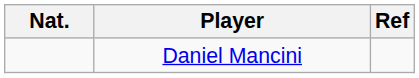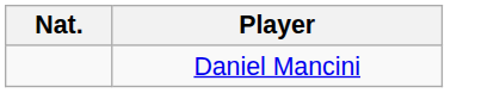 <table class="wikitable sortable" style="text-align: center;">
 <tr>
 <th width=60>Nat.</th>
 <th width=200>Player</th>
-<th>Ref</th>
 </tr>
 <tr>
 <td> </td>
 <td><a href='#'>Daniel Mancini</a></td>
-<td></td>
 </tr>
 </table>
